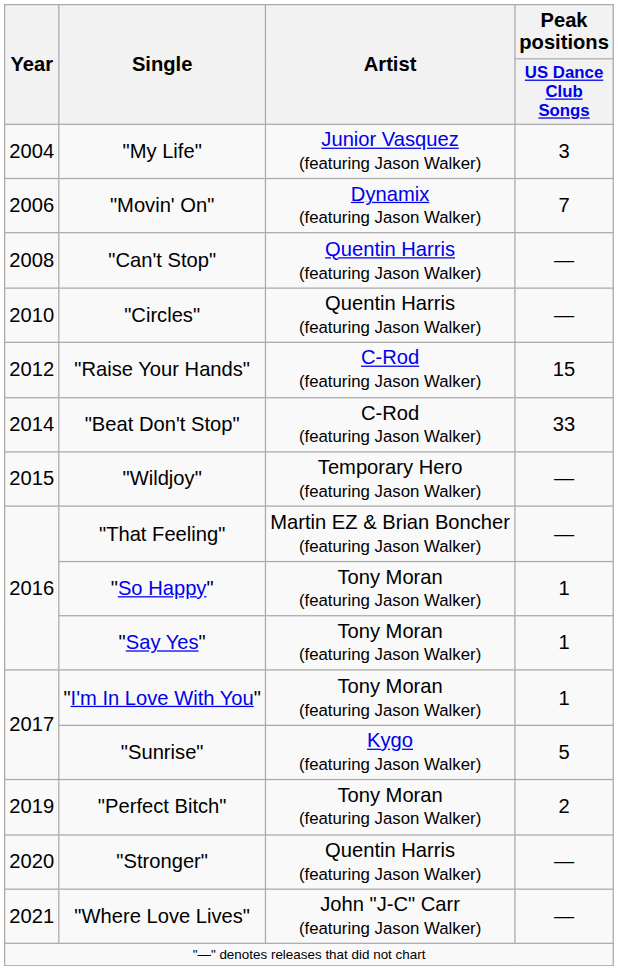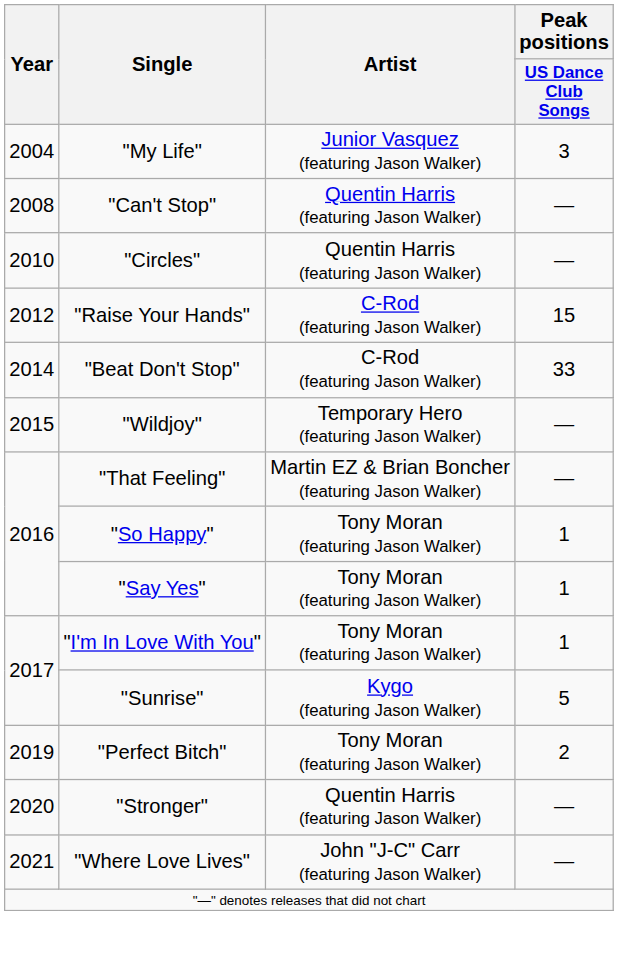 <table class="wikitable" style="text-align:center;">
 <tr>
 <th rowspan="2">Year</th>
 <th rowspan="2">Single</th>
 <th rowspan="2">Artist</th>
 <th colspan="1">Peak positions</th>
 </tr>
 <tr style="font-size:smaller;">
 <th width="50"><a href='#'>US Dance Club Songs</a></th>
 </tr>
 <tr>
 <td>2004</td>
 <td>"My Life"</td>
 <td><a href='#'>Junior Vasquez</a><br><small>(featuring Jason Walker)</small></td>
 <td>3</td>
-</tr>
-<tr>
-<td>2006</td>
-<td>"Movin' On"</td>
-<td><a href='#'>Dynamix</a><br><small>(featuring Jason Walker)</small></td>
-<td>7</td>
 </tr>
 <tr>
 <td>2008</td>
 <td>"Can't Stop"</td>
 <td><a href='#'>Quentin Harris</a><br><small>(featuring Jason Walker)</small></td>
 <td>—</td>
 </tr>
 <tr>
 <td>2010</td>
 <td>"Circles"</td>
 <td>Quentin Harris<br><small>(featuring Jason Walker)</small></td>
 <td>—</td>
 </tr>
 <tr>
 <td>2012</td>
 <td>"Raise Your Hands"</td>
 <td><a href='#'>C-Rod</a><br><small>(featuring Jason Walker)</small></td>
 <td>15</td>
 </tr>
 <tr>
 <td>2014</td>
 <td>"Beat Don't Stop"</td>
 <td>C-Rod<br><small>(featuring Jason Walker)</small></td>
 <td>33</td>
 </tr>
 <tr>
 <td>2015</td>
 <td>"Wildjoy"</td>
 <td>Temporary Hero<br><small>(featuring Jason Walker)</small></td>
 <td>—</td>
 </tr>
 <tr>
 <td rowspan="3">2016</td>
 <td>"That Feeling"</td>
 <td>Martin EZ & Brian Boncher<br><small>(featuring Jason Walker)</small></td>
 <td>—</td>
 </tr>
 <tr>
 <td>"<a href='#'>So Happy</a>"</td>
 <td>Tony Moran<br><small>(featuring Jason Walker)</small></td>
 <td>1</td>
 </tr>
 <tr>
 <td>"<a href='#'>Say Yes</a>"</td>
 <td>Tony Moran<br><small>(featuring Jason Walker)</small></td>
 <td>1</td>
 </tr>
 <tr>
 <td rowspan="2">2017</td>
 <td>"<a href='#'>I'm In Love With You</a>"</td>
 <td>Tony Moran<br><small>(featuring Jason Walker)</small></td>
 <td>1</td>
 </tr>
 <tr>
 <td>"Sunrise"</td>
 <td><a href='#'>Kygo</a><br><small>(featuring Jason Walker)</small></td>
 <td>5</td>
 </tr>
 <tr>
 <td>2019</td>
 <td>"Perfect Bitch"</td>
 <td>Tony Moran<br><small>(featuring Jason Walker)</small></td>
 <td>2</td>
 </tr>
 <tr>
 <td>2020</td>
 <td>"Stronger"</td>
 <td>Quentin Harris<br><small>(featuring Jason Walker)</small></td>
 <td>—</td>
 </tr>
 <tr>
 <td>2021</td>
 <td>"Where Love Lives"</td>
 <td>John "J-C" Carr<br><small>(featuring Jason Walker)</small></td>
 <td>—</td>
 </tr>
 <tr>
 <td colspan="4" style="font-size:8pt">"—" denotes releases that did not chart</td>
 </tr>
 <tr>
 </tr>
 </table>
